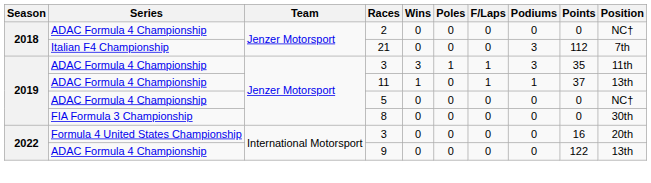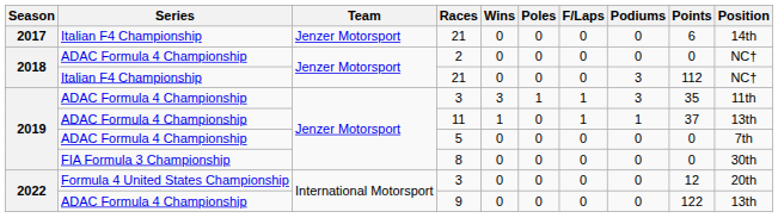 <table class="wikitable" style="font-size: 90%; text-align:center">
 <tr>
 <th>Season</th>
 <th>Series</th>
 <th>Team</th>
 <th>Races</th>
 <th>Wins</th>
 <th>Poles</th>
 <th>F/Laps</th>
 <th>Podiums</th>
 <th>Points</th>
 <th>Position</th>
+</tr>
+<tr>
+<th>2017</th>
+<td align=left><a href='#'>Italian F4 Championship</a></td>
+<td align="left"><a href='#'>Jenzer Motorsport</a></td>
+<td>21</td>
+<td>0</td>
+<td>0</td>
+<td>0</td>
+<td>0</td>
+<td>6</td>
+<td>14th</td>
 </tr>
 <tr>
 <th rowspan=2>2018</th>
 <td align=left><a href='#'>ADAC Formula 4 Championship</a></td>
 <td rowspan="2" align=left><a href='#'>Jenzer Motorsport</a></td>
 <td>2</td>
 <td>0</td>
 <td>0</td>
 <td>0</td>
 <td>0</td>
 <td>0</td>
 <td>NC†</td>
 </tr>
 <tr>
 <td align=left><a href='#'>Italian F4 Championship</a></td>
 <td>21</td>
 <td>0</td>
 <td>0</td>
 <td>0</td>
 <td>3</td>
 <td>112</td>
-<td>7th</td>
+<td>NC†</td>
 </tr>
 <tr>
 <th rowspan=4>2019</th>
 <td align=left><a href='#'>ADAC Formula 4 Championship</a></td>
 <td rowspan="4" align=left><a href='#'>Jenzer Motorsport</a></td>
 <td>3</td>
 <td>3</td>
 <td>1</td>
 <td>1</td>
 <td>3</td>
 <td>35</td>
 <td>11th</td>
 </tr>
 <tr>
 <td align=left><a href='#'>ADAC Formula 4 Championship</a></td>
 <td>11</td>
 <td>1</td>
 <td>0</td>
 <td>1</td>
 <td>1</td>
 <td>37</td>
 <td>13th</td>
 </tr>
 <tr>
 <td align=left><a href='#'>ADAC Formula 4 Championship</a></td>
 <td>5</td>
 <td>0</td>
 <td>0</td>
 <td>0</td>
 <td>0</td>
 <td>0</td>
-<td>NC†</td>
+<td>7th</td>
 </tr>
 <tr>
 <td align=left><a href='#'>FIA Formula 3 Championship</a></td>
 <td>8</td>
 <td>0</td>
 <td>0</td>
 <td>0</td>
 <td>0</td>
 <td>0</td>
 <td>30th</td>
 </tr>
 <tr>
 <th rowspan="2">2022</th>
 <td align=left><a href='#'>Formula 4 United States Championship</a></td>
 <td rowspan="2" align="left">International Motorsport</td>
 <td>3</td>
 <td>0</td>
 <td>0</td>
 <td>0</td>
 <td>0</td>
-<td>16</td>
+<td>12</td>
 <td>20th</td>
 </tr>
 <tr>
 <td align=left><a href='#'>ADAC Formula 4 Championship</a></td>
 <td>9</td>
 <td>0</td>
 <td>0</td>
 <td>0</td>
 <td>0</td>
 <td>122</td>
 <td>13th</td>
 </tr>
 </table>
